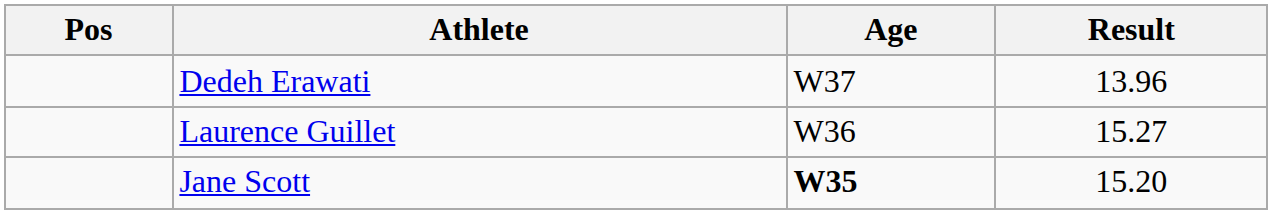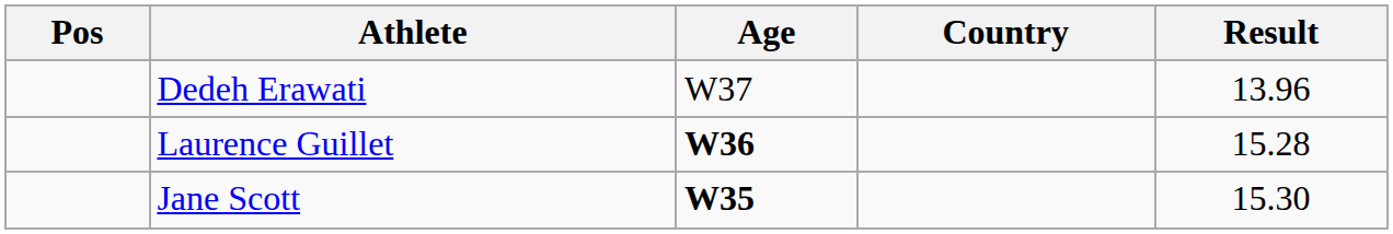 <table class="wikitable"  style="text-align:center; width:50%;">
 <tr>
 <th>Pos</th>
 <th>Athlete</th>
 <th>Age</th>
+<th>Country</th>
 <th>Result</th>
 </tr>
 <tr>
 <td align=center></td>
 <td align=left><a href='#'>Dedeh Erawati</a></td>
 <td align=left>W37</td>
+<td align=left></td>
 <td>13.96</td>
 </tr>
 <tr>
 <td align=center></td>
 <td align=left><a href='#'>Laurence Guillet</a></td>
-<td align=left>W36</td>
-<td>15.27</td>
+<td align=left><strong>W36</strong></td>
+<td align=left></td>
+<td>15.28</td>
 </tr>
 <tr>
 <td align=center></td>
 <td align=left><a href='#'>Jane Scott</a></td>
 <td align=left><strong>W35</strong></td>
-<td>15.20</td>
+<td align=left></td>
+<td>15.30</td>
 </tr>
 </table>
